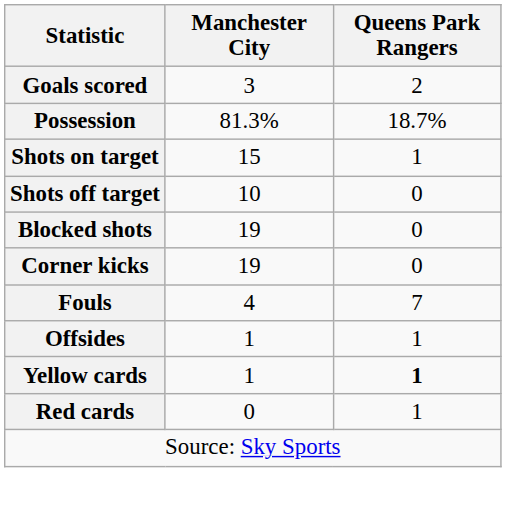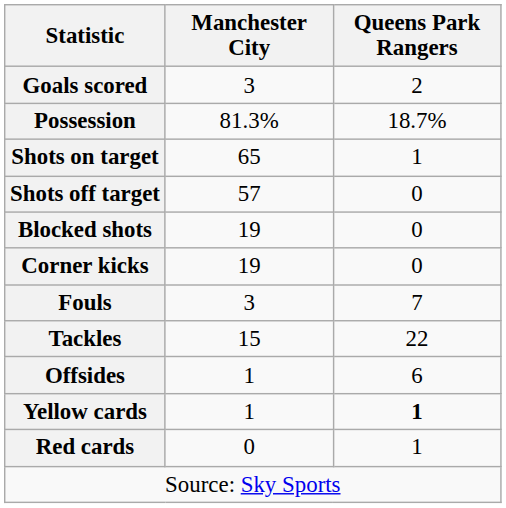 <table class="wikitable plainrowheaders" style="text-align:center">
 <tr>
 <th scope="col">Statistic</th>
 <th scope="col" style="width:110px">Manchester City</th>
 <th scope="col" style="width:110px">Queens Park Rangers</th>
 </tr>
 <tr>
 <th scope=row>Goals scored</th>
 <td>3</td>
 <td>2</td>
 </tr>
 <tr>
 <th scope=row>Possession</th>
 <td>81.3%</td>
 <td>18.7%</td>
 </tr>
 <tr>
 <th scope=row>Shots on target</th>
-<td>15</td>
+<td>65</td>
 <td>1</td>
 </tr>
 <tr>
 <th scope=row>Shots off target</th>
-<td>10</td>
+<td>57</td>
 <td>0</td>
 </tr>
 <tr>
 <th scope=row>Blocked shots</th>
 <td>19</td>
 <td>0</td>
 </tr>
 <tr>
 <th scope=row>Corner kicks</th>
 <td>19</td>
 <td>0</td>
 </tr>
 <tr>
 <th scope=row>Fouls</th>
-<td>4</td>
+<td>3</td>
 <td>7</td>
+</tr>
+<tr>
+<th scope=row>Tackles</th>
+<td>15</td>
+<td>22</td>
 </tr>
 <tr>
 <th scope=row>Offsides</th>
 <td>1</td>
-<td>1</td>
+<td>6</td>
 </tr>
 <tr>
 <th scope=row>Yellow cards</th>
 <td>1</td>
 <td><strong>1</strong></td>
 </tr>
 <tr>
 <th scope=row>Red cards</th>
 <td>0</td>
 <td>1</td>
 </tr>
 <tr>
 <td colspan="3">Source: <a href='#'>Sky Sports</a></td>
 </tr>
 </table>
